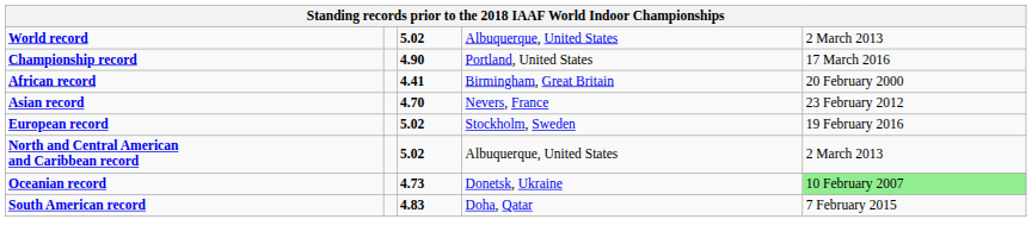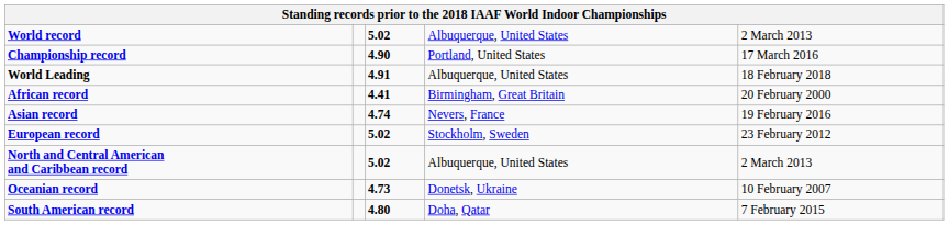 <table class="wikitable" width=75%>
 <tr>
 <th colspan="5">Standing records prior to the 2018 IAAF World Indoor Championships</th>
 </tr>
 <tr>
 <td><strong><a href='#'>World record</a></strong></td>
 <td></td>
 <td><strong>5.02</strong></td>
 <td><a href='#'>Albuquerque</a>, <a href='#'>United States</a></td>
 <td>2 March 2013</td>
 </tr>
 <tr>
 <td><strong><a href='#'>Championship record</a></strong></td>
 <td></td>
 <td><strong>4.90</strong></td>
 <td><a href='#'>Portland</a>, United States</td>
 <td>17 March 2016</td>
 </tr>
 <tr>
+<td><strong>World Leading</strong></td>
+<td></td>
+<td><strong>4.91</strong></td>
+<td>Albuquerque, United States</td>
+<td>18 February 2018</td>
+</tr>
+<tr>
 <td><strong><a href='#'>African record</a></strong></td>
 <td></td>
 <td><strong>4.41</strong></td>
 <td><a href='#'>Birmingham</a>, <a href='#'>Great Britain</a></td>
 <td>20 February 2000</td>
 </tr>
 <tr>
 <td><strong><a href='#'>Asian record</a></strong></td>
 <td></td>
-<td><strong>4.70</strong></td>
+<td><strong>4.74</strong></td>
 <td><a href='#'>Nevers</a>, <a href='#'>France</a></td>
-<td>23 February 2012</td>
+<td>19 February 2016</td>
 </tr>
 <tr>
 <td><strong><a href='#'>European record</a></strong></td>
 <td></td>
 <td><strong>5.02</strong></td>
 <td><a href='#'>Stockholm</a>, <a href='#'>Sweden</a></td>
-<td>19 February 2016</td>
+<td>23 February 2012</td>
 </tr>
 <tr>
 <td><strong><a href='#'>North and Central American <br>and Caribbean record</a></strong></td>
 <td></td>
 <td><strong>5.02</strong></td>
 <td>Albuquerque, United States</td>
 <td>2 March 2013</td>
 </tr>
 <tr>
 <td><strong><a href='#'>Oceanian record</a></strong></td>
 <td></td>
 <td><strong>4.73</strong></td>
 <td><a href='#'>Donetsk</a>, <a href='#'>Ukraine</a></td>
-<td style="background: lightgreen;">10 February 2007</td>
+<td>10 February 2007</td>
 </tr>
 <tr>
 <td><strong><a href='#'>South American record</a></strong></td>
 <td></td>
-<td><strong>4.83</strong></td>
+<td><strong>4.80</strong></td>
 <td><a href='#'>Doha</a>, <a href='#'>Qatar</a></td>
 <td>7 February 2015</td>
 </tr>
 </table>
